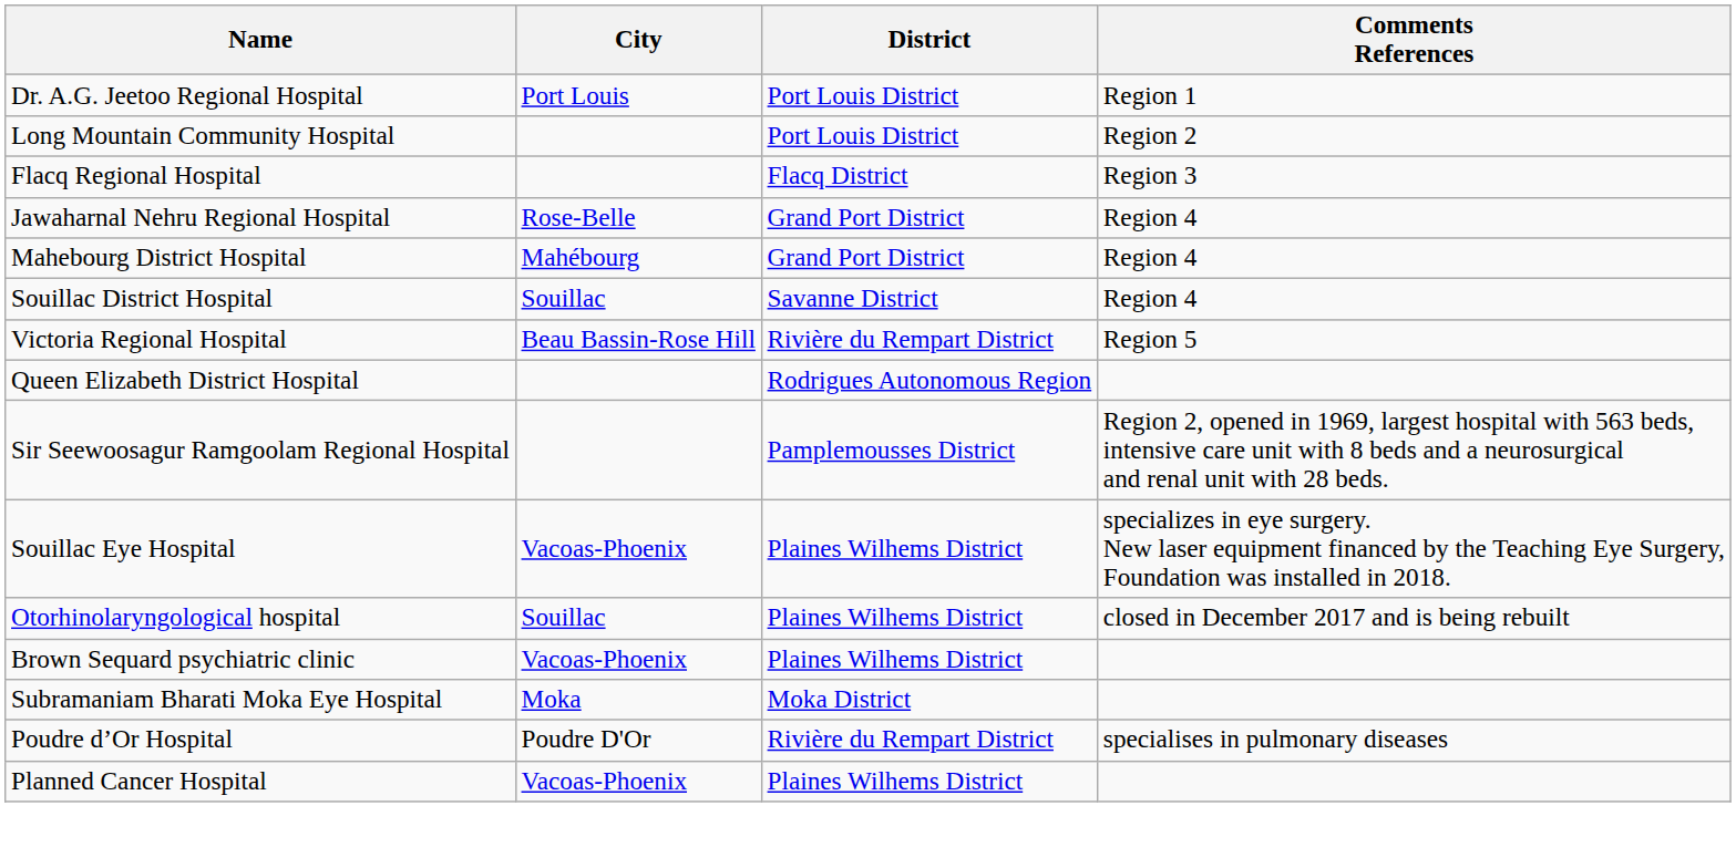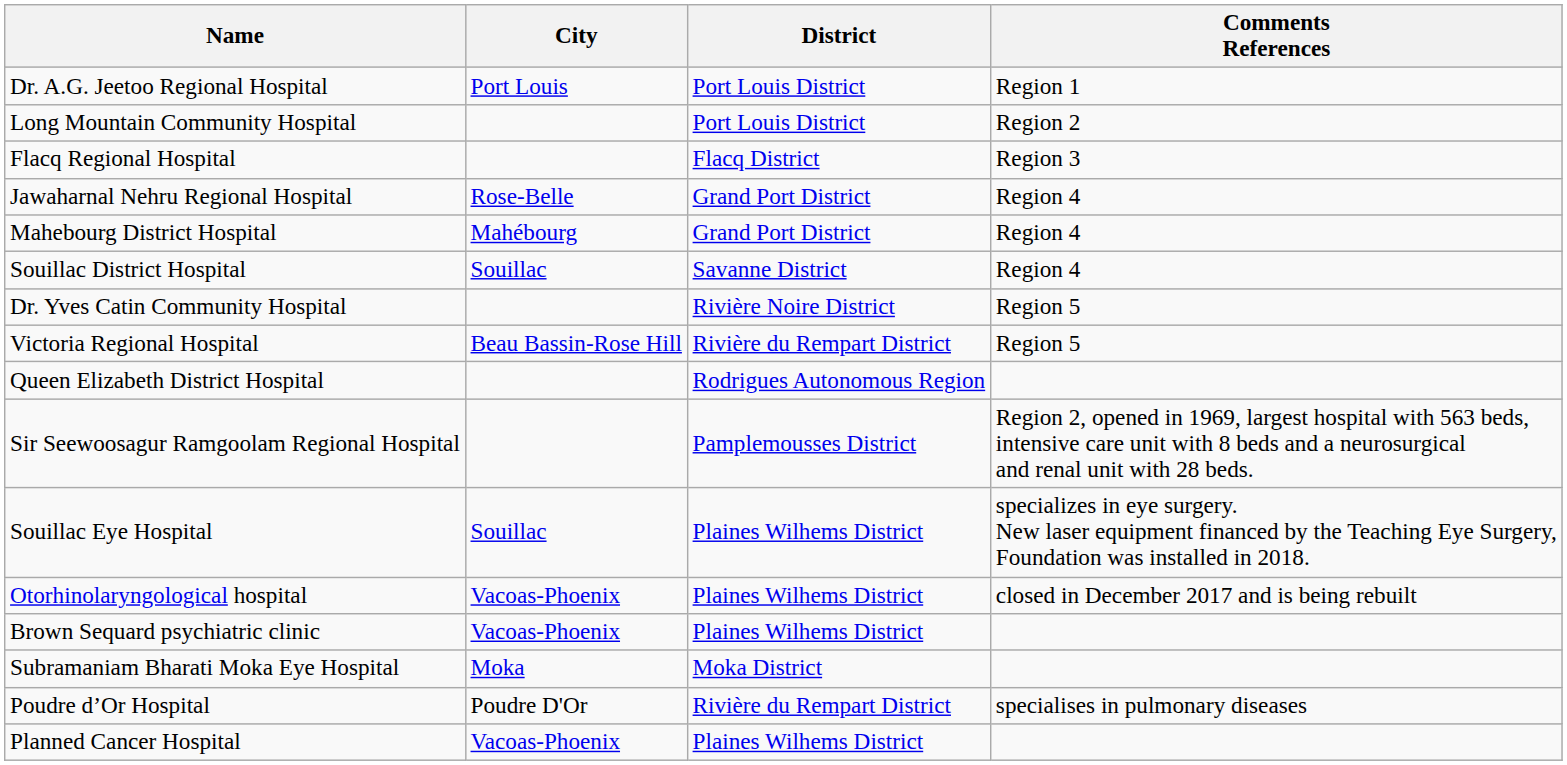 <table class="wikitable sortable plainrowheaders" summary="Hospitals in Mauritius ">
 <tr>
 <th>Name</th>
 <th>City</th>
 <th>District</th>
 <th>Comments<br>References</th>
 </tr>
 <tr>
 <td>Dr. A.G. Jeetoo Regional Hospital</td>
 <td><a href='#'>Port Louis</a></td>
 <td><a href='#'>Port Louis District</a></td>
 <td>Region 1</td>
 </tr>
 <tr>
 <td>Long Mountain Community Hospital</td>
 <td></td>
 <td><a href='#'>Port Louis District</a></td>
 <td>Region 2</td>
 </tr>
 <tr>
 <td>Flacq Regional Hospital</td>
 <td></td>
 <td><a href='#'>Flacq District</a></td>
 <td>Region 3</td>
 </tr>
 <tr>
 <td>Jawaharnal Nehru Regional Hospital</td>
 <td><a href='#'>Rose-Belle</a></td>
 <td><a href='#'>Grand Port District</a></td>
 <td>Region 4</td>
 </tr>
 <tr>
 <td>Mahebourg District Hospital</td>
 <td><a href='#'>Mahébourg</a></td>
 <td><a href='#'>Grand Port District</a></td>
 <td>Region 4</td>
 </tr>
 <tr>
 <td>Souillac District Hospital</td>
 <td><a href='#'>Souillac</a></td>
 <td><a href='#'>Savanne District</a></td>
 <td>Region 4</td>
 </tr>
 <tr>
+<td>Dr. Yves Catin Community Hospital</td>
+<td></td>
+<td><a href='#'>Rivière Noire District</a></td>
+<td>Region 5</td>
+</tr>
+<tr>
 <td>Victoria Regional Hospital</td>
 <td><a href='#'>Beau Bassin-Rose Hill</a></td>
 <td><a href='#'>Rivière du Rempart District</a></td>
 <td>Region 5</td>
 </tr>
 <tr>
 <td>Queen Elizabeth District Hospital</td>
 <td></td>
 <td><a href='#'>Rodrigues Autonomous Region</a></td>
 <td></td>
 </tr>
 <tr>
 <td>Sir Seewoosagur Ramgoolam Regional Hospital</td>
 <td></td>
 <td><a href='#'>Pamplemousses District</a></td>
 <td>Region 2, opened in 1969, largest hospital with 563 beds,<br> intensive care unit with 8 beds and a neurosurgical<br> and renal unit with 28 beds.</td>
 </tr>
 <tr>
 <td>Souillac Eye Hospital</td>
-<td><a href='#'>Vacoas-Phoenix</a></td>
+<td><a href='#'>Souillac</a></td>
 <td><a href='#'>Plaines Wilhems District</a></td>
 <td>specializes in eye surgery. <br>New laser equipment financed by the Teaching Eye Surgery,<br>  Foundation was installed in 2018.</td>
 </tr>
 <tr>
 <td><a href='#'>Otorhinolaryngological</a> hospital</td>
-<td><a href='#'>Souillac</a></td>
+<td><a href='#'>Vacoas-Phoenix</a></td>
 <td><a href='#'>Plaines Wilhems District</a></td>
 <td>closed in December 2017 and is being rebuilt</td>
 </tr>
 <tr>
 <td>Brown Sequard psychiatric clinic</td>
 <td><a href='#'>Vacoas-Phoenix</a></td>
 <td><a href='#'>Plaines Wilhems District</a></td>
 <td></td>
 </tr>
 <tr>
 <td>Subramaniam Bharati Moka Eye Hospital</td>
 <td><a href='#'>Moka</a></td>
 <td><a href='#'>Moka District</a></td>
 <td></td>
 </tr>
 <tr>
 <td>Poudre d’Or Hospital</td>
 <td>Poudre D'Or</td>
 <td><a href='#'>Rivière du Rempart District</a></td>
 <td>specialises in pulmonary diseases</td>
 </tr>
 <tr>
 <td>Planned Cancer Hospital</td>
 <td><a href='#'>Vacoas-Phoenix</a></td>
 <td><a href='#'>Plaines Wilhems District</a></td>
 <td></td>
 </tr>
 </table>
